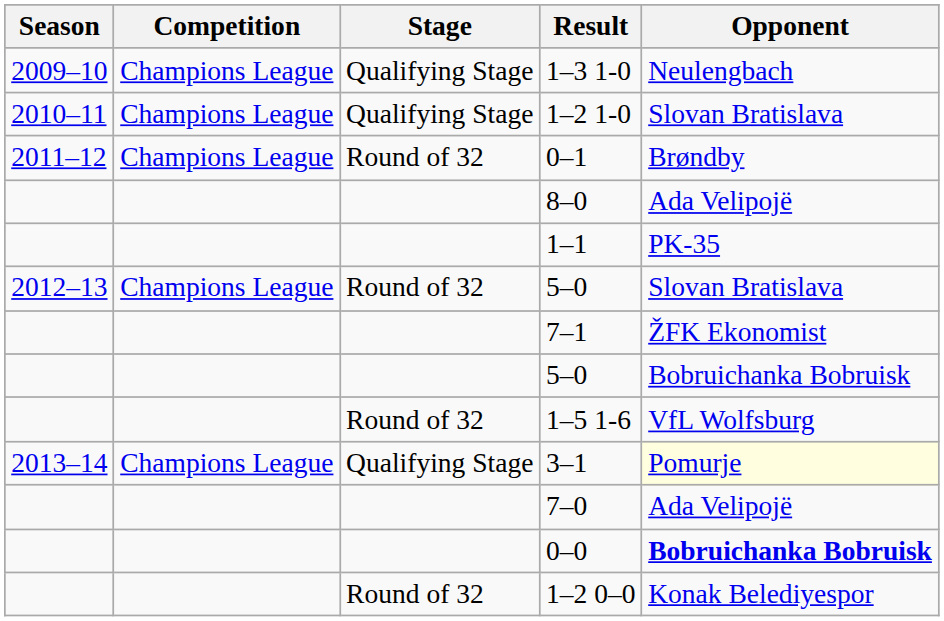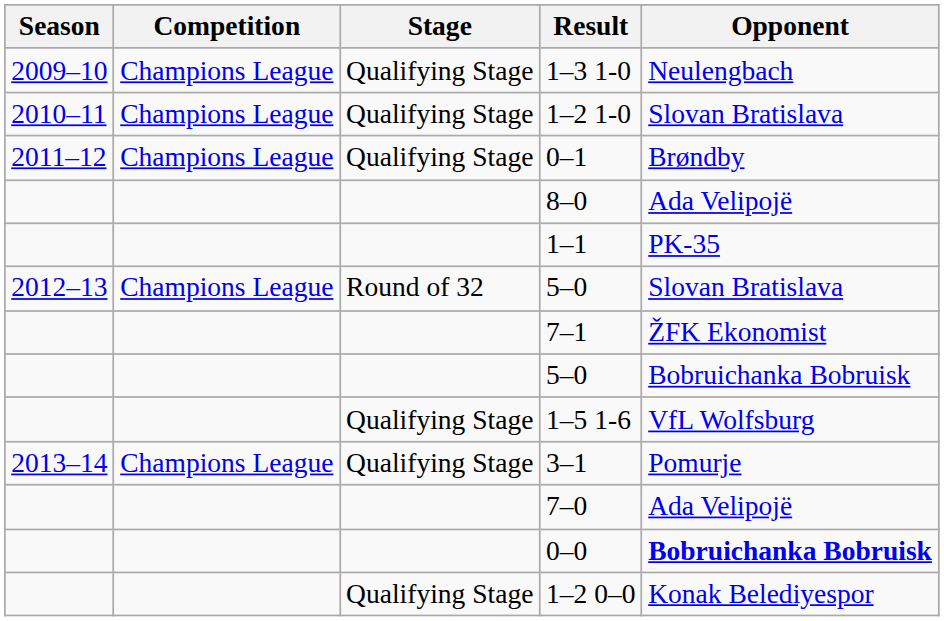 <table class="wikitable">
 <tr>
 <th>Season</th>
 <th>Competition</th>
 <th>Stage</th>
 <th>Result</th>
 <th>Opponent</th>
 </tr>
 <tr>
 <td><a href='#'>2009–10</a></td>
 <td><a href='#'>Champions League</a></td>
 <td>Qualifying Stage</td>
 <td>1–3 1-0</td>
 <td> <a href='#'>Neulengbach</a></td>
 </tr>
 <tr>
 <td><a href='#'>2010–11</a></td>
 <td><a href='#'>Champions League</a></td>
 <td>Qualifying Stage</td>
 <td>1–2 1-0</td>
 <td> <a href='#'>Slovan Bratislava</a></td>
 </tr>
 <tr>
 <td><a href='#'>2011–12</a></td>
 <td><a href='#'>Champions League</a></td>
-<td>Round of 32</td>
+<td>Qualifying Stage</td>
 <td>0–1</td>
 <td> <a href='#'>Brøndby</a></td>
 </tr>
 <tr>
 <td></td>
 <td></td>
 <td></td>
 <td>8–0</td>
 <td> <a href='#'>Ada Velipojë</a></td>
 </tr>
 <tr>
 <td></td>
 <td></td>
 <td></td>
 <td>1–1</td>
 <td> <a href='#'>PK-35</a></td>
 </tr>
 <tr>
 <td><a href='#'>2012–13</a></td>
 <td><a href='#'>Champions League</a></td>
 <td>Round of 32</td>
 <td>5–0</td>
 <td> <a href='#'>Slovan Bratislava</a></td>
 </tr>
 <tr>
 <td></td>
 <td></td>
 <td></td>
 <td>7–1</td>
 <td> <a href='#'>ŽFK Ekonomist</a></td>
 </tr>
 <tr>
 <td></td>
 <td></td>
 <td></td>
 <td>5–0</td>
 <td> <a href='#'>Bobruichanka Bobruisk</a></td>
 </tr>
 <tr>
 <td></td>
 <td></td>
-<td>Round of 32</td>
+<td>Qualifying Stage</td>
 <td>1–5 1-6</td>
 <td> <a href='#'>VfL Wolfsburg</a></td>
 </tr>
 <tr>
 <td><a href='#'>2013–14</a></td>
 <td><a href='#'>Champions League</a></td>
 <td>Qualifying Stage</td>
 <td>3–1</td>
-<td style="background: lightyellow;"> <a href='#'>Pomurje</a></td>
+<td> <a href='#'>Pomurje</a></td>
 </tr>
 <tr>
 <td></td>
 <td></td>
 <td></td>
 <td>7–0</td>
 <td> <a href='#'>Ada Velipojë</a></td>
 </tr>
 <tr>
 <td></td>
 <td></td>
 <td></td>
 <td>0–0</td>
 <td><strong> <a href='#'>Bobruichanka Bobruisk</a></strong></td>
 </tr>
 <tr>
 <td></td>
 <td></td>
-<td>Round of 32</td>
+<td>Qualifying Stage</td>
 <td>1–2 0–0</td>
 <td> <a href='#'>Konak Belediyespor</a></td>
 </tr>
 </table>
